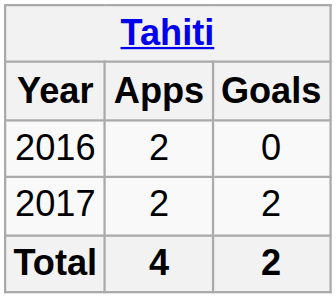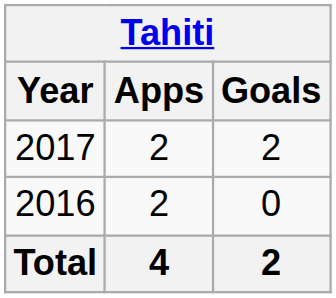 <table class="wikitable" style="text-align:center">
 <tr>
 <th colspan=3><a href='#'>Tahiti</a></th>
 </tr>
 <tr>
 <th>Year</th>
 <th>Apps</th>
 <th>Goals</th>
 </tr>
 <tr>
+<td>2017</td>
+<td>2</td>
+<td>2</td>
+</tr>
+<tr>
 <td>2016</td>
 <td>2</td>
 <td>0</td>
-</tr>
-<tr>
-<td>2017</td>
-<td>2</td>
-<td>2</td>
 </tr>
 <tr>
 <th>Total</th>
 <th>4</th>
 <th>2</th>
 </tr>
 </table>
